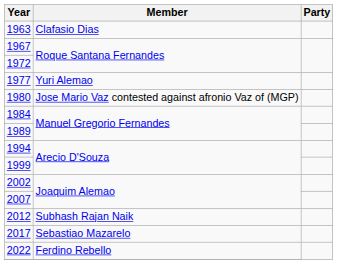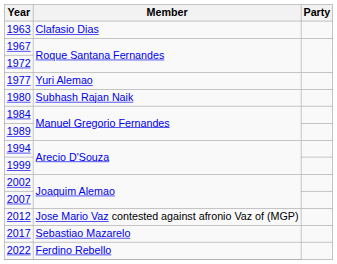 <table class="wikitable sortable">
 <tr>
 <th>Year</th>
 <th>Member</th>
 <th colspan="2">Party</th>
 </tr>
 <tr>
 <td><a href='#'>1963</a></td>
 <td><a href='#'>Clafasio Dias</a></td>
 <td></td>
 </tr>
 <tr>
 <td><a href='#'>1967</a></td>
 <td rowspan=2><a href='#'>Roque Santana Fernandes</a></td>
 </tr>
 <tr>
 <td><a href='#'>1972</a></td>
 </tr>
 <tr>
 <td><a href='#'>1977</a></td>
 <td><a href='#'>Yuri Alemao</a></td>
 <td></td>
 </tr>
 <tr>
 <td><a href='#'>1980</a></td>
-<td><a href='#'>Jose Mario Vaz</a> contested against afronio Vaz of (MGP)</td>
+<td><a href='#'>Subhash Rajan Naik</a></td>
 <td></td>
 </tr>
 <tr>
 <td><a href='#'>1984</a></td>
 <td rowspan=2><a href='#'>Manuel Gregorio Fernandes</a></td>
 <td></td>
 </tr>
 <tr>
 <td><a href='#'>1989</a></td>
 </tr>
 <tr>
 <td><a href='#'>1994</a></td>
 <td rowspan=2><a href='#'>Arecio D'Souza</a></td>
 <td></td>
 </tr>
 <tr>
 <td><a href='#'>1999</a></td>
 </tr>
 <tr>
 <td><a href='#'>2002</a></td>
 <td rowspan=2><a href='#'>Joaquim Alemao</a></td>
 <td></td>
 </tr>
 <tr>
 <td><a href='#'>2007</a></td>
 </tr>
 <tr>
 <td><a href='#'>2012</a></td>
-<td><a href='#'>Subhash Rajan Naik</a></td>
+<td><a href='#'>Jose Mario Vaz</a> contested against afronio Vaz of (MGP)</td>
 <td></td>
 </tr>
 <tr>
 <td><a href='#'>2017</a></td>
 <td><a href='#'>Sebastiao Mazarelo</a></td>
 <td></td>
 </tr>
 <tr>
 <td><a href='#'>2022</a></td>
 <td><a href='#'>Ferdino Rebello</a></td>
 </tr>
 <tr>
 </tr>
 </table>
